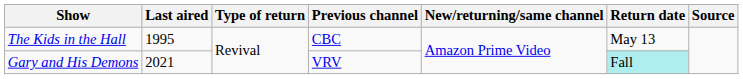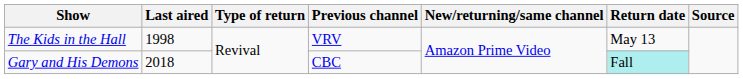 <table class="wikitable sortable">
 <tr>
 <th>Show</th>
 <th>Last aired</th>
 <th>Type of return</th>
 <th>Previous channel</th>
 <th>New/returning/same channel</th>
 <th>Return date</th>
 <th>Source</th>
 </tr>
 <tr>
 <td><em><a href='#'>The Kids in the Hall</a></em></td>
-<td>1995</td>
+<td>1998</td>
 <td rowspan=2>Revival</td>
-<td><a href='#'>CBC</a></td>
+<td><a href='#'>VRV</a></td>
 <td rowspan=2><a href='#'>Amazon Prime Video</a></td>
 <td>May 13</td>
 <td rowspan=2></td>
 </tr>
 <tr>
 <td><em><a href='#'>Gary and His Demons</a></em></td>
-<td>2021</td>
-<td><a href='#'>VRV</a></td>
+<td>2018</td>
+<td><a href='#'>CBC</a></td>
 <td style="background: paleturquoise;">Fall</td>
 </tr>
 </table>
